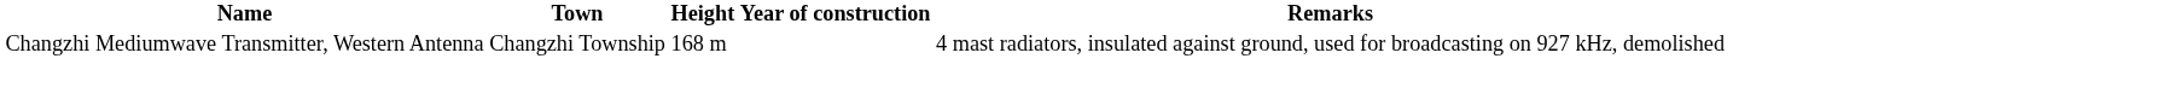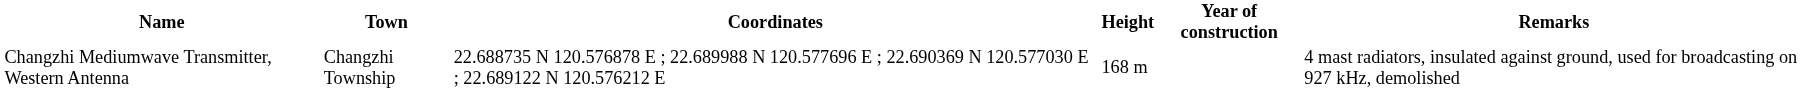 <table class>
 <tr>
 <th>Name</th>
 <th>Town</th>
+<th>Coordinates</th>
 <th>Height</th>
 <th>Year of construction</th>
 <th class>Remarks</th>
 </tr>
 <tr>
 <td>Changzhi Mediumwave Transmitter, Western Antenna</td>
 <td>Changzhi Township</td>
+<td>22.688735 N 120.576878 E ; 22.689988 N 120.577696 E ; 22.690369 N 120.577030 E ; 22.689122 N 120.576212 E</td>
 <td>168 m</td>
 <td></td>
 <td>4 mast radiators, insulated against ground, used for broadcasting on 927 kHz, demolished</td>
 </tr>
 </table>
